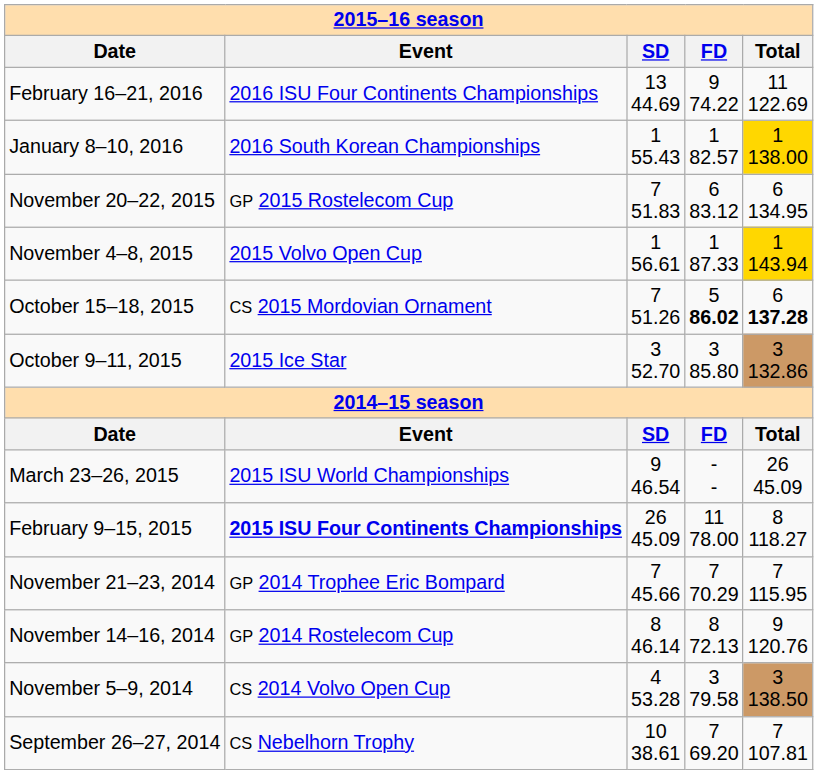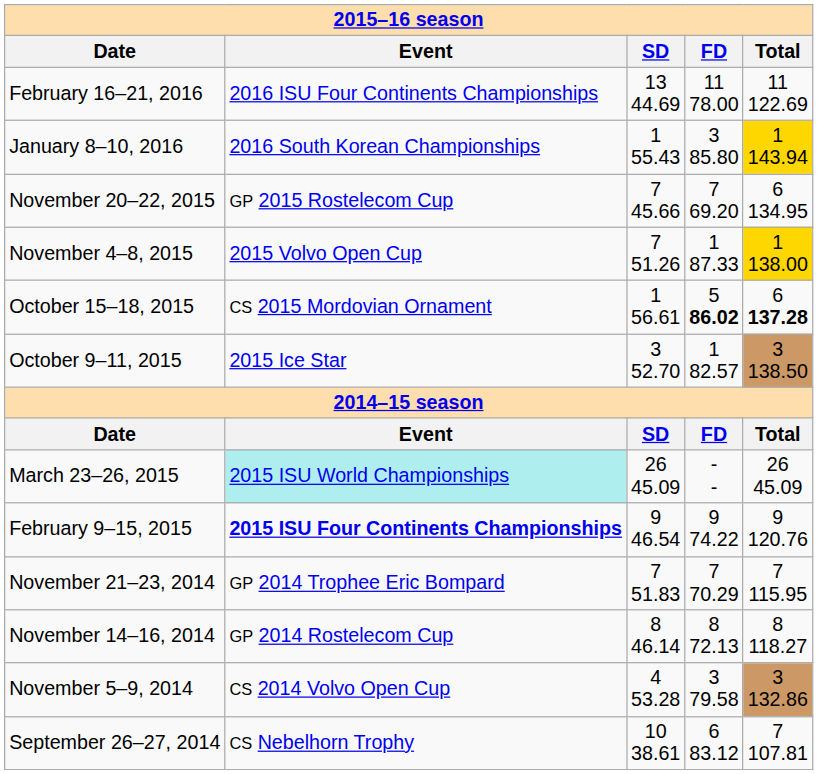 <table class="wikitable">
 <tr>
 <th style="background-color: #ffdead;" colspan=8 align=center><strong><a href='#'>2015–16 season</a></strong></th>
 </tr>
 <tr>
 <th>Date</th>
 <th>Event</th>
 <th><a href='#'>SD</a></th>
 <th><a href='#'>FD</a></th>
 <th>Total</th>
 </tr>
 <tr>
 <td>February 16–21, 2016</td>
 <td><a href='#'>2016 ISU Four Continents Championships</a></td>
 <td align=center>13 <br> 44.69</td>
-<td align=center>9 <br> 74.22</td>
+<td align=center>11 <br> 78.00</td>
 <td align=center>11 <br> 122.69</td>
 </tr>
 <tr>
 <td>January 8–10, 2016</td>
 <td><a href='#'>2016 South Korean Championships</a></td>
 <td align=center>1 <br> 55.43</td>
-<td align=center>1 <br> 82.57</td>
-<td align=center bgcolor=gold>1 <br> 138.00</td>
+<td align=center>3 <br> 85.80</td>
+<td align=center bgcolor=gold>1 <br> 143.94</td>
 </tr>
 <tr>
 <td>November 20–22, 2015</td>
 <td><small>GP</small> <a href='#'>2015 Rostelecom Cup</a></td>
-<td align=center>7 <br> 51.83</td>
-<td align=center>6 <br> 83.12</td>
+<td align=center>7 <br> 45.66</td>
+<td align=center>7 <br> 69.20</td>
 <td align=center>6 <br> 134.95</td>
 </tr>
 <tr>
 <td>November 4–8, 2015</td>
 <td><a href='#'>2015 Volvo Open Cup</a></td>
-<td align=center>1 <br> 56.61</td>
+<td align=center>7 <br> 51.26</td>
 <td align=center>1 <br> 87.33</td>
-<td align=center bgcolor=gold>1 <br> 143.94</td>
+<td align=center bgcolor=gold>1 <br> 138.00</td>
 </tr>
 <tr>
 <td>October 15–18, 2015</td>
 <td><small>CS</small> <a href='#'>2015 Mordovian Ornament</a></td>
-<td align=center>7 <br> 51.26</td>
+<td align=center>1 <br> 56.61</td>
 <td align=center>5 <br> <strong>86.02</strong></td>
 <td align=center>6 <br> <strong>137.28</strong></td>
 </tr>
 <tr>
 <td>October 9–11, 2015</td>
 <td><a href='#'>2015 Ice Star</a></td>
 <td align=center>3 <br> 52.70</td>
-<td align=center>3 <br> 85.80</td>
-<td align=center bgcolor=cc9966>3 <br> 132.86</td>
+<td align=center>1 <br> 82.57</td>
+<td align=center bgcolor=cc9966>3 <br> 138.50</td>
 </tr>
 <tr>
 <th style="background-color: #ffdead;" colspan=8 align=center><strong><a href='#'>2014–15 season</a></strong></th>
 </tr>
 <tr>
 <th>Date</th>
 <th>Event</th>
 <th><a href='#'>SD</a></th>
 <th><a href='#'>FD</a></th>
 <th>Total</th>
 </tr>
 <tr>
 <td>March 23–26, 2015</td>
-<td><a href='#'>2015 ISU World Championships</a></td>
-<td align=center>9 <br> 46.54</td>
+<td style="background: paleturquoise;"><a href='#'>2015 ISU World Championships</a></td>
+<td align=center>26 <br> 45.09</td>
 <td align=center>- <br> -</td>
 <td align=center>26 <br> 45.09</td>
 </tr>
 <tr>
 <td>February 9–15, 2015</td>
 <td><strong><a href='#'>2015 ISU Four Continents Championships</a></strong></td>
-<td align=center>26 <br> 45.09</td>
-<td align=center>11 <br> 78.00</td>
-<td align=center>8 <br> 118.27</td>
+<td align=center>9 <br> 46.54</td>
+<td align=center>9 <br> 74.22</td>
+<td align=center>9 <br> 120.76</td>
 </tr>
 <tr>
 <td>November 21–23, 2014</td>
 <td><small>GP</small> <a href='#'>2014 Trophee Eric Bompard</a></td>
-<td align=center>7 <br> 45.66</td>
+<td align=center>7 <br> 51.83</td>
 <td align=center>7 <br> 70.29</td>
 <td align=center>7 <br> 115.95</td>
 </tr>
 <tr>
 <td>November 14–16, 2014</td>
 <td><small>GP</small> <a href='#'>2014 Rostelecom Cup</a></td>
 <td align=center>8 <br> 46.14</td>
 <td align=center>8 <br> 72.13</td>
-<td align=center>9 <br> 120.76</td>
+<td align=center>8 <br> 118.27</td>
 </tr>
 <tr>
 <td>November 5–9, 2014</td>
 <td><small>CS</small> <a href='#'>2014 Volvo Open Cup</a></td>
 <td align=center>4 <br> 53.28</td>
 <td align=center>3 <br> 79.58</td>
-<td align=center bgcolor=cc9966>3 <br> 138.50</td>
+<td align=center bgcolor=cc9966>3 <br> 132.86</td>
 </tr>
 <tr>
 <td>September 26–27, 2014</td>
 <td><small>CS</small> <a href='#'>Nebelhorn Trophy</a></td>
 <td align=center>10 <br> 38.61</td>
-<td align=center>7 <br> 69.20</td>
+<td align=center>6 <br> 83.12</td>
 <td align=center>7 <br> 107.81</td>
 </tr>
 </table>
